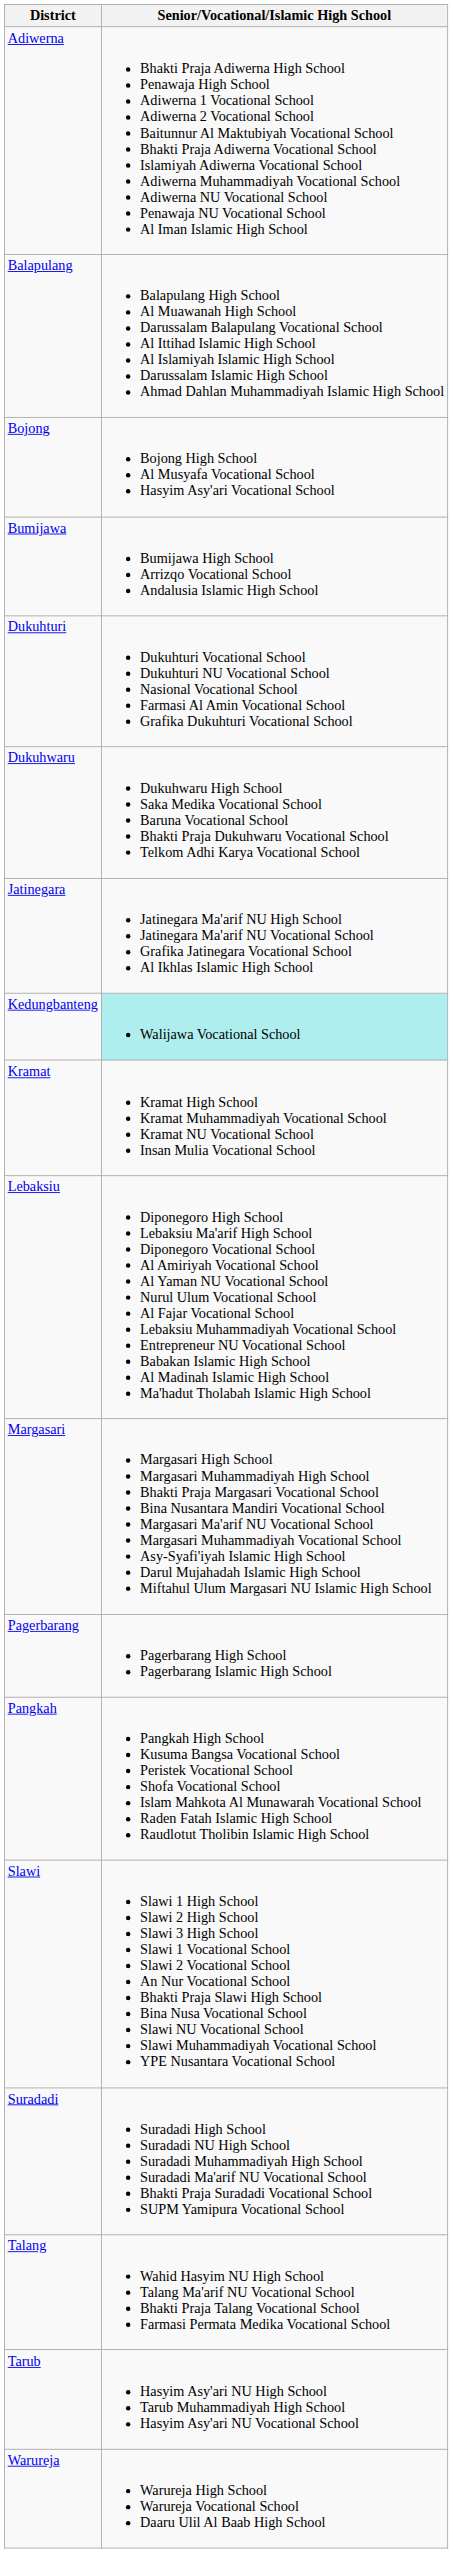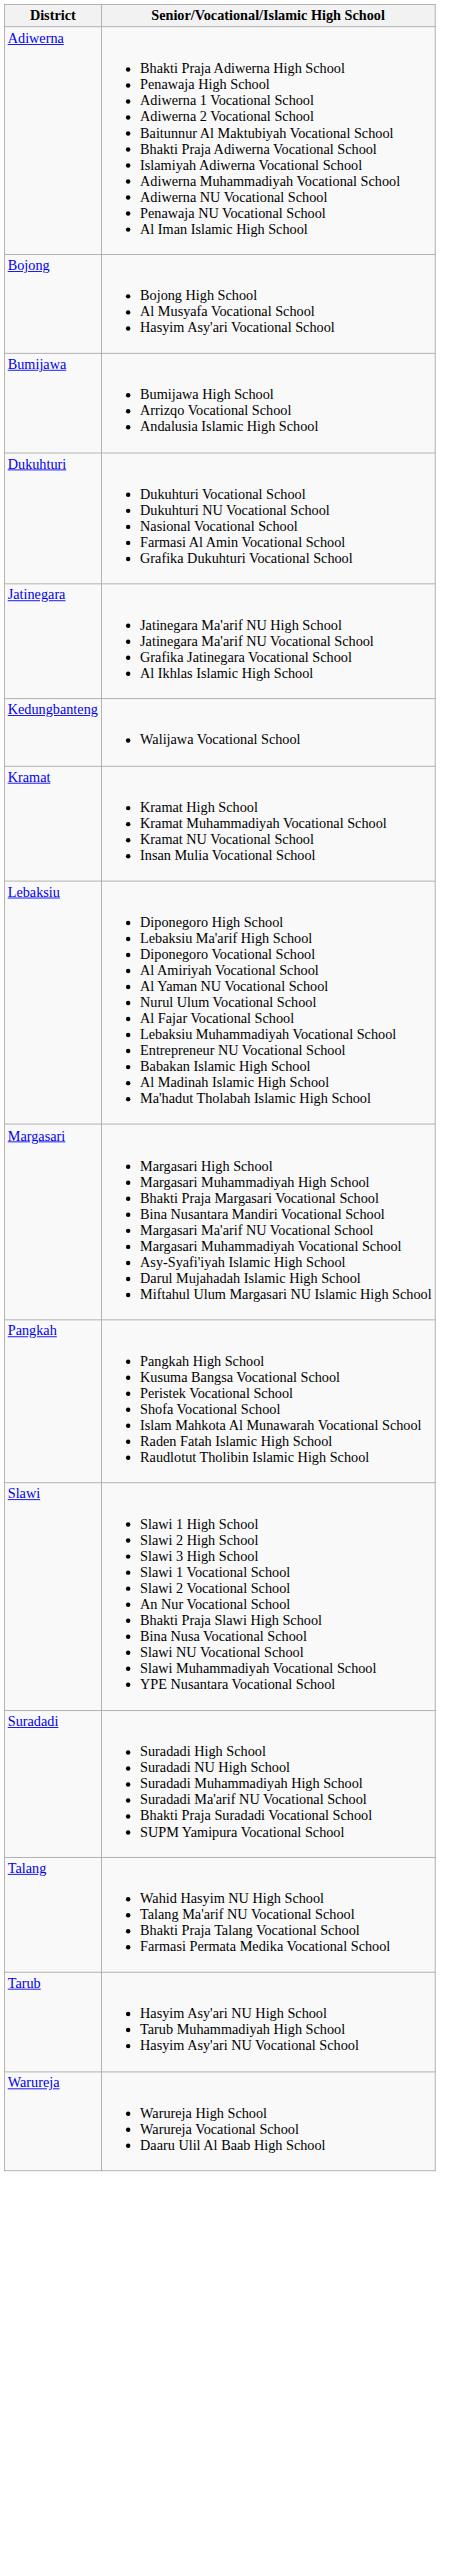 <table class="wikitable">
 <tr>
 <th>District</th>
 <th>Senior/Vocational/Islamic High School</th>
 </tr>
 <tr valign="top">
 <td><a href='#'>Adiwerna</a></td>
 <td><br><ul><li>Bhakti Praja Adiwerna High School</li><li>Penawaja High School</li><li>Adiwerna 1 Vocational School</li><li>Adiwerna 2 Vocational School</li><li>Baitunnur Al Maktubiyah Vocational School</li><li>Bhakti Praja Adiwerna Vocational School</li><li>Islamiyah Adiwerna Vocational School</li><li>Adiwerna Muhammadiyah Vocational School</li><li>Adiwerna NU Vocational School</li><li>Penawaja NU Vocational School</li><li>Al Iman Islamic High School</li></ul></td>
-</tr>
-<tr valign="top">
-<td><a href='#'>Balapulang</a></td>
-<td><br><ul><li>Balapulang High School</li><li>Al Muawanah High School</li><li>Darussalam Balapulang Vocational School</li><li>Al Ittihad Islamic High School</li><li>Al Islamiyah Islamic High School</li><li>Darussalam Islamic High School</li><li>Ahmad Dahlan Muhammadiyah Islamic High School</li></ul></td>
 </tr>
 <tr valign="top">
 <td><a href='#'>Bojong</a></td>
 <td><br><ul><li>Bojong High School</li><li>Al Musyafa Vocational School</li><li>Hasyim Asy'ari Vocational School</li></ul></td>
 </tr>
 <tr valign="top">
 <td><a href='#'>Bumijawa</a></td>
 <td><br><ul><li>Bumijawa High School</li><li>Arrizqo Vocational School</li><li>Andalusia Islamic High School</li></ul></td>
 </tr>
 <tr valign="top">
 <td><a href='#'>Dukuhturi</a></td>
 <td><br><ul><li>Dukuhturi Vocational School</li><li>Dukuhturi NU Vocational School</li><li>Nasional Vocational School</li><li>Farmasi Al Amin Vocational School</li><li>Grafika Dukuhturi Vocational School</li></ul></td>
 </tr>
 <tr valign="top">
-<td><a href='#'>Dukuhwaru</a></td>
-<td><br><ul><li>Dukuhwaru High School</li><li>Saka Medika Vocational School</li><li>Baruna Vocational School</li><li>Bhakti Praja Dukuhwaru Vocational School</li><li>Telkom Adhi Karya Vocational School</li></ul></td>
-</tr>
-<tr valign="top">
 <td><a href='#'>Jatinegara</a></td>
 <td><br><ul><li>Jatinegara Ma'arif NU High School</li><li>Jatinegara Ma'arif NU Vocational School</li><li>Grafika Jatinegara Vocational School</li><li>Al Ikhlas Islamic High School</li></ul></td>
 </tr>
 <tr valign="top">
 <td><a href='#'>Kedungbanteng</a></td>
-<td style="background: paleturquoise;"><br><ul><li>Walijawa Vocational School</li></ul></td>
+<td><br><ul><li>Walijawa Vocational School</li></ul></td>
 </tr>
 <tr valign="top">
 <td><a href='#'>Kramat</a></td>
 <td><br><ul><li>Kramat High School</li><li>Kramat Muhammadiyah Vocational School</li><li>Kramat NU Vocational School</li><li>Insan Mulia Vocational School</li></ul></td>
 </tr>
 <tr valign="top">
 <td><a href='#'>Lebaksiu</a></td>
 <td><br><ul><li>Diponegoro High School</li><li>Lebaksiu Ma'arif High School</li><li>Diponegoro Vocational School</li><li>Al Amiriyah Vocational School</li><li>Al Yaman NU Vocational School</li><li>Nurul Ulum Vocational School</li><li>Al Fajar Vocational School</li><li>Lebaksiu Muhammadiyah Vocational School</li><li>Entrepreneur NU Vocational School</li><li>Babakan Islamic High School</li><li>Al Madinah Islamic High School</li><li>Ma'hadut Tholabah Islamic High School</li></ul></td>
 </tr>
 <tr valign="top">
 <td><a href='#'>Margasari</a></td>
 <td><br><ul><li>Margasari High School</li><li>Margasari Muhammadiyah High School</li><li>Bhakti Praja Margasari Vocational School</li><li>Bina Nusantara Mandiri Vocational School</li><li>Margasari Ma'arif NU Vocational School</li><li>Margasari Muhammadiyah Vocational School</li><li>Asy-Syafi'iyah Islamic High School</li><li>Darul Mujahadah Islamic High School</li><li>Miftahul Ulum Margasari NU Islamic High School</li></ul></td>
-</tr>
-<tr valign="top">
-<td><a href='#'>Pagerbarang</a></td>
-<td><br><ul><li>Pagerbarang High School</li><li>Pagerbarang Islamic High School</li></ul></td>
 </tr>
 <tr valign="top">
 <td><a href='#'>Pangkah</a></td>
 <td><br><ul><li>Pangkah High School</li><li>Kusuma Bangsa Vocational School</li><li>Peristek Vocational School</li><li>Shofa Vocational School</li><li>Islam Mahkota Al Munawarah Vocational School</li><li>Raden Fatah Islamic High School</li><li>Raudlotut Tholibin Islamic High School</li></ul></td>
 </tr>
 <tr valign="top">
 <td><a href='#'>Slawi</a></td>
 <td><br><ul><li>Slawi 1 High School</li><li>Slawi 2 High School</li><li>Slawi 3 High School</li><li>Slawi 1 Vocational School</li><li>Slawi 2 Vocational School</li><li>An Nur Vocational School</li><li>Bhakti Praja Slawi High School</li><li>Bina Nusa Vocational School</li><li>Slawi NU Vocational School</li><li>Slawi Muhammadiyah Vocational School</li><li>YPE Nusantara Vocational School</li></ul></td>
 </tr>
 <tr valign="top">
 <td><a href='#'>Suradadi</a></td>
 <td><br><ul><li>Suradadi High School</li><li>Suradadi NU High School</li><li>Suradadi Muhammadiyah High School</li><li>Suradadi Ma'arif NU Vocational School</li><li>Bhakti Praja Suradadi Vocational School</li><li>SUPM Yamipura Vocational School</li></ul></td>
 </tr>
 <tr valign="top">
 <td><a href='#'>Talang</a></td>
 <td><br><ul><li>Wahid Hasyim NU High School</li><li>Talang Ma'arif NU Vocational School</li><li>Bhakti Praja Talang Vocational School</li><li>Farmasi Permata Medika Vocational School</li></ul></td>
 </tr>
 <tr valign="top">
 <td><a href='#'>Tarub</a></td>
 <td><br><ul><li>Hasyim Asy'ari NU High School</li><li>Tarub Muhammadiyah High School</li><li>Hasyim Asy'ari NU Vocational School</li></ul></td>
 </tr>
 <tr valign="top">
 <td><a href='#'>Warureja</a></td>
 <td><br><ul><li>Warureja High School</li><li>Warureja Vocational School</li><li>Daaru Ulil Al Baab High School</li></ul></td>
 </tr>
 </table>
